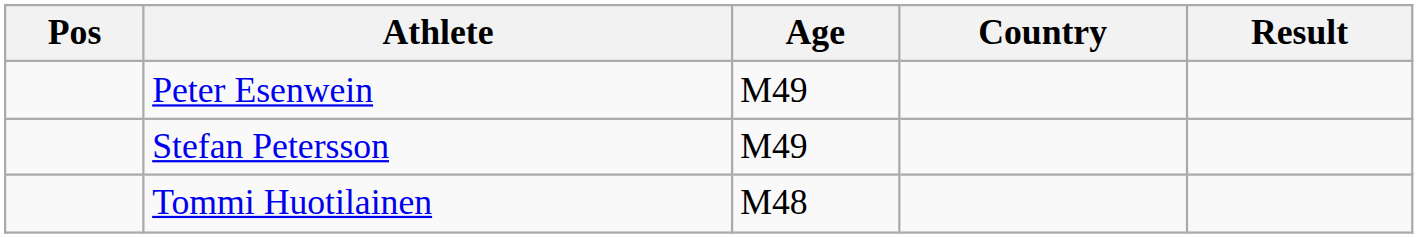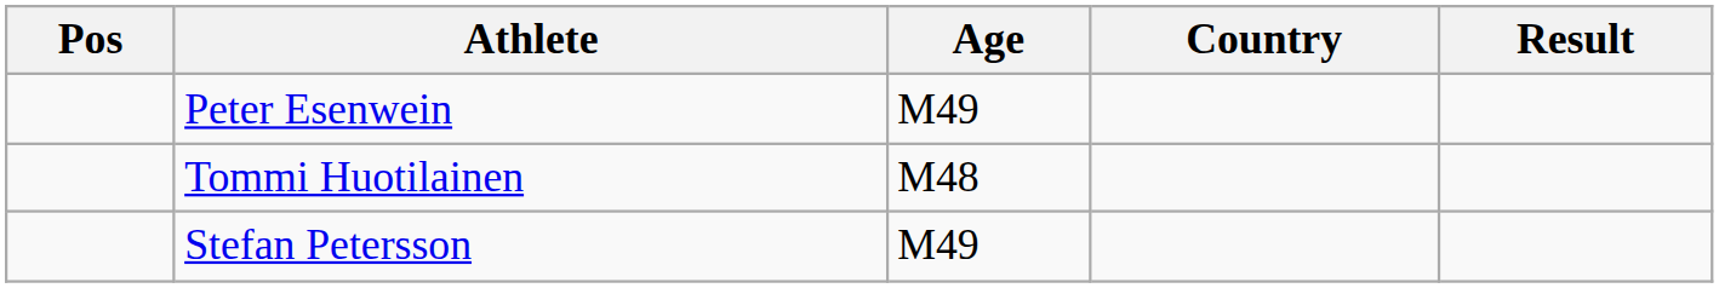 <table class="wikitable"  style="text-align:center; width:50%;">
 <tr>
 <th>Pos</th>
 <th>Athlete</th>
 <th>Age</th>
 <th>Country</th>
 <th>Result</th>
 </tr>
 <tr>
 <td align=center></td>
 <td align=left><a href='#'>Peter Esenwein</a></td>
 <td align=left>M49</td>
 <td align=left></td>
 <td></td>
 </tr>
 <tr>
 <td align=center></td>
+<td align=left><a href='#'>Tommi Huotilainen</a></td>
+<td align=left>M48</td>
+<td align=left></td>
+<td></td>
+</tr>
+<tr>
+<td align=center></td>
 <td align=left><a href='#'>Stefan Petersson</a></td>
 <td align=left>M49</td>
 <td align=left></td>
 <td></td>
 </tr>
-<tr>
-<td align=center></td>
-<td align=left><a href='#'>Tommi Huotilainen</a></td>
-<td align=left>M48</td>
-<td align=left></td>
-<td></td>
-</tr>
 </table>
